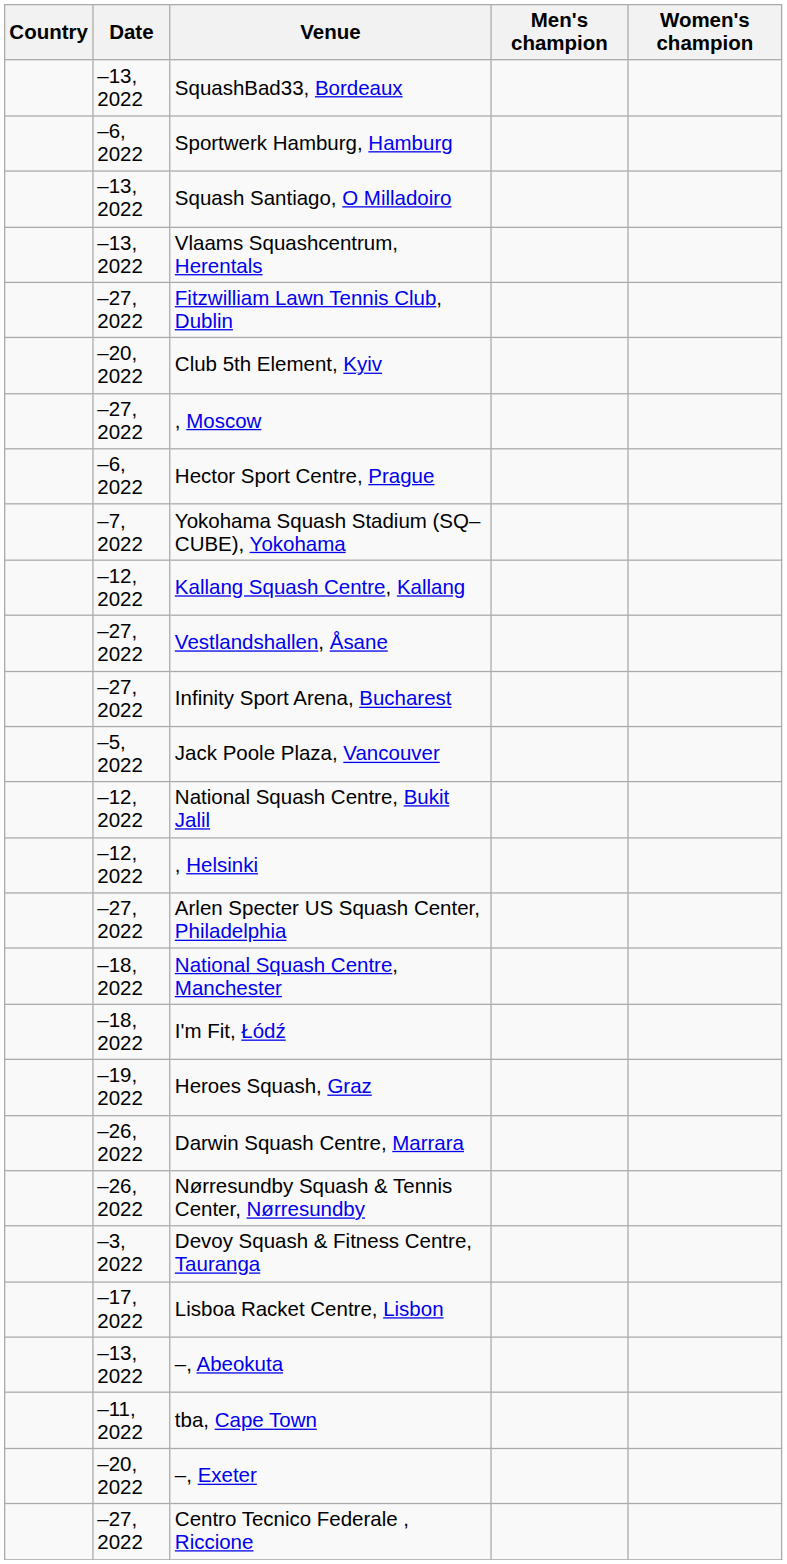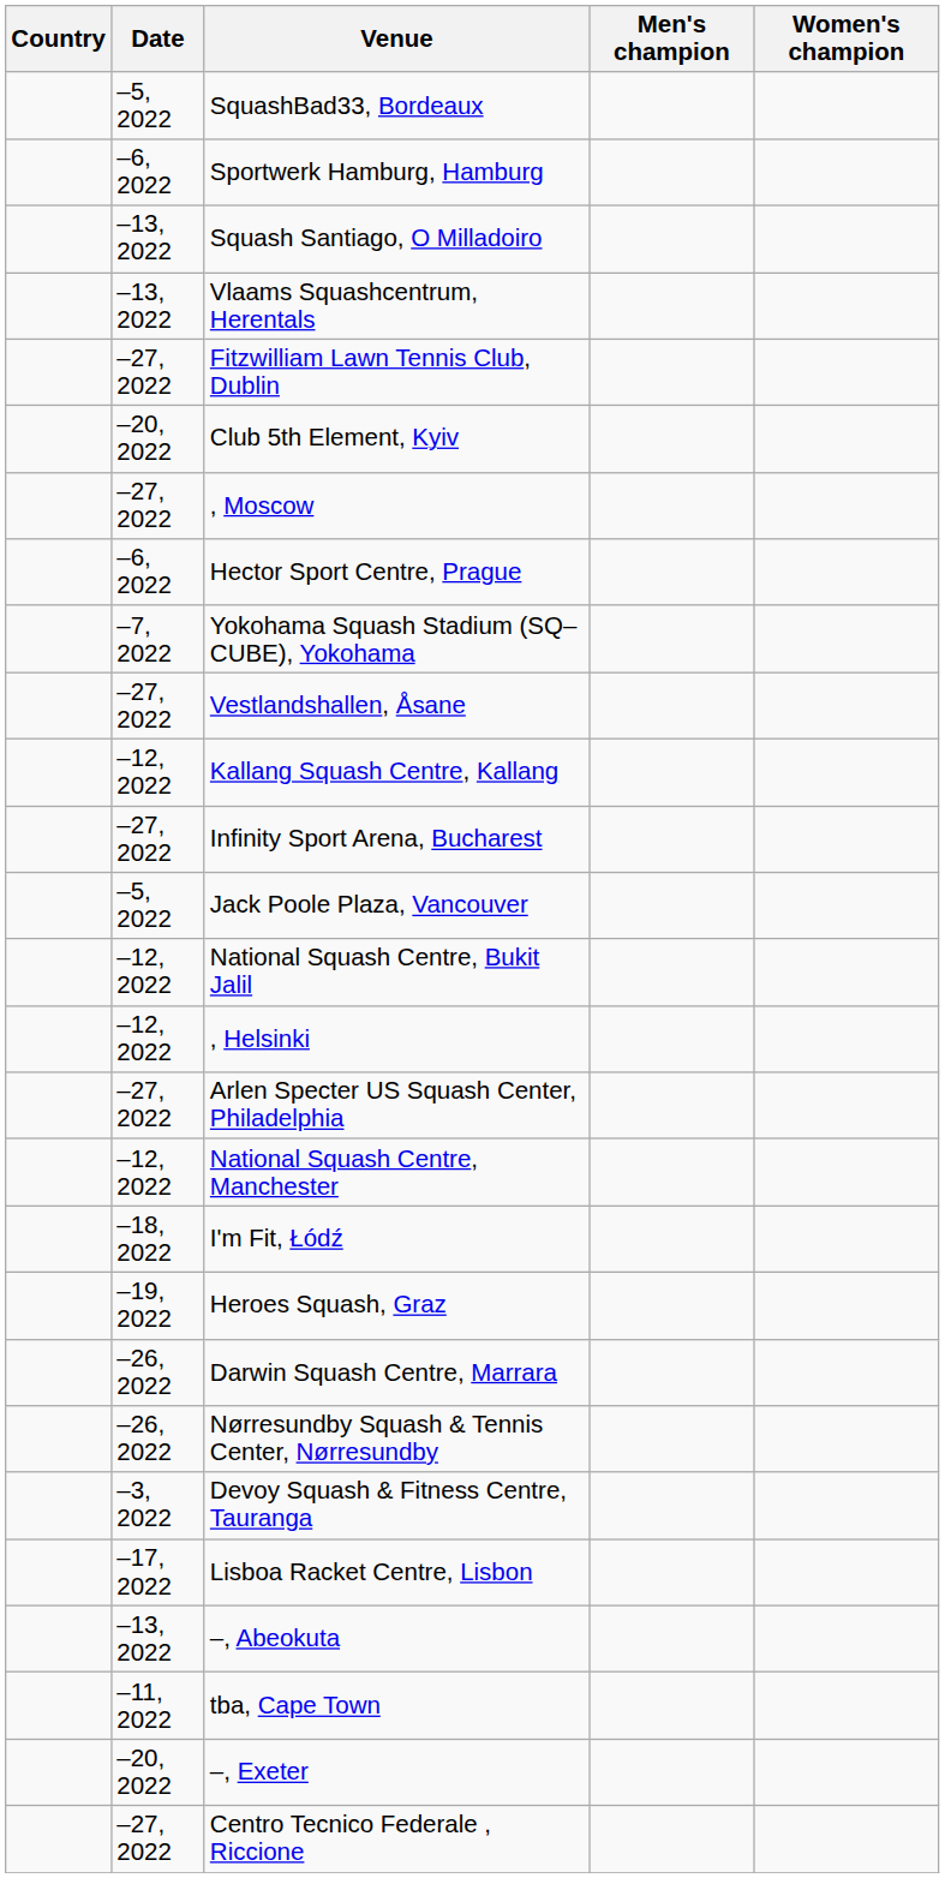 <table class="wikitable sortable">
 <tr>
 <th>Country</th>
 <th>Date</th>
 <th>Venue</th>
 <th>Men's champion</th>
 <th>Women's champion</th>
 </tr>
 <tr>
 <td></td>
-<td>–13, 2022</td>
+<td>–5, 2022</td>
 <td>SquashBad33, <a href='#'>Bordeaux</a></td>
 <td></td>
 <td></td>
 </tr>
 <tr>
 <td></td>
 <td>–6, 2022</td>
 <td>Sportwerk Hamburg, <a href='#'>Hamburg</a></td>
 <td></td>
 <td></td>
 </tr>
 <tr>
 <td></td>
 <td>–13, 2022</td>
 <td>Squash Santiago, <a href='#'>O Milladoiro</a></td>
 <td></td>
 <td></td>
 </tr>
 <tr>
 <td></td>
 <td>–13, 2022</td>
 <td>Vlaams Squashcentrum, <a href='#'>Herentals</a></td>
 <td></td>
 <td></td>
 </tr>
 <tr>
 <td></td>
 <td>–27, 2022</td>
 <td><a href='#'>Fitzwilliam Lawn Tennis Club</a>, <a href='#'>Dublin</a></td>
 <td></td>
 <td></td>
 </tr>
 <tr>
 <td></td>
 <td>–20, 2022</td>
 <td>Club 5th Element, <a href='#'>Kyiv</a></td>
 <td></td>
 <td></td>
 </tr>
 <tr>
 <td></td>
 <td>–27, 2022</td>
 <td>, <a href='#'>Moscow</a></td>
 <td></td>
 <td></td>
 </tr>
 <tr>
 <td></td>
 <td>–6, 2022</td>
 <td>Hector Sport Centre, <a href='#'>Prague</a></td>
 <td></td>
 <td></td>
 </tr>
 <tr>
 <td></td>
 <td>–7, 2022</td>
 <td>Yokohama Squash Stadium (SQ‒CUBE), <a href='#'>Yokohama</a></td>
 <td></td>
 <td></td>
 </tr>
 <tr>
 <td></td>
-<td>–12, 2022</td>
-<td><a href='#'>Kallang Squash Centre</a>, <a href='#'>Kallang</a></td>
+<td>–27, 2022</td>
+<td><a href='#'>Vestlandshallen</a>, <a href='#'>Åsane</a></td>
 <td></td>
 <td></td>
 </tr>
 <tr>
 <td></td>
-<td>–27, 2022</td>
-<td><a href='#'>Vestlandshallen</a>, <a href='#'>Åsane</a></td>
+<td>–12, 2022</td>
+<td><a href='#'>Kallang Squash Centre</a>, <a href='#'>Kallang</a></td>
 <td></td>
 <td></td>
 </tr>
 <tr>
 <td></td>
 <td>–27, 2022</td>
 <td>Infinity Sport Arena, <a href='#'>Bucharest</a></td>
 <td></td>
 <td></td>
 </tr>
 <tr>
 <td></td>
 <td>–5, 2022</td>
 <td>Jack Poole Plaza, <a href='#'>Vancouver</a></td>
 <td></td>
 <td></td>
 </tr>
 <tr>
 <td></td>
 <td>–12, 2022</td>
 <td>National Squash Centre, <a href='#'>Bukit Jalil</a></td>
 <td></td>
 <td></td>
 </tr>
 <tr>
 <td></td>
 <td>–12, 2022</td>
 <td>, <a href='#'>Helsinki</a></td>
 <td> </td>
 <td></td>
 </tr>
 <tr>
 <td></td>
 <td>–27, 2022</td>
 <td>Arlen Specter US Squash Center, <a href='#'>Philadelphia</a></td>
 <td></td>
 <td></td>
 </tr>
 <tr>
 <td></td>
-<td>–18, 2022</td>
+<td>–12, 2022</td>
 <td><a href='#'>National Squash Centre</a>, <a href='#'>Manchester</a></td>
 <td></td>
 <td></td>
 </tr>
 <tr>
 <td></td>
 <td>–18, 2022</td>
 <td>I'm Fit, <a href='#'>Łódź</a></td>
 <td></td>
 <td></td>
 </tr>
 <tr>
 <td></td>
 <td>–19, 2022</td>
 <td>Heroes Squash, <a href='#'>Graz</a></td>
 <td></td>
 <td></td>
 </tr>
 <tr>
 <td></td>
 <td>–26, 2022</td>
 <td>Darwin Squash Centre, <a href='#'>Marrara</a></td>
 <td></td>
 <td></td>
 </tr>
 <tr>
 <td></td>
 <td>–26, 2022</td>
 <td>Nørresundby Squash & Tennis Center, <a href='#'>Nørresundby</a></td>
 <td></td>
 <td></td>
 </tr>
 <tr>
 <td></td>
 <td>–3, 2022</td>
 <td>Devoy Squash & Fitness Centre, <a href='#'>Tauranga</a></td>
 <td></td>
 <td></td>
 </tr>
 <tr>
 <td></td>
 <td>–17, 2022</td>
 <td>Lisboa Racket Centre, <a href='#'>Lisbon</a></td>
 <td></td>
 <td></td>
 </tr>
 <tr>
 <td></td>
 <td>–13, 2022</td>
 <td>–, <a href='#'>Abeokuta</a></td>
 <td></td>
 <td></td>
 </tr>
 <tr>
 <td></td>
 <td>–11, 2022</td>
 <td>tba, <a href='#'>Cape Town</a></td>
 <td></td>
 <td></td>
 </tr>
 <tr>
 <td></td>
 <td>–20, 2022</td>
 <td>–, <a href='#'>Exeter</a></td>
 <td></td>
 <td></td>
 </tr>
 <tr>
 <td></td>
 <td>–27, 2022</td>
 <td>Centro Tecnico Federale , <a href='#'>Riccione</a></td>
 <td></td>
 <td><br></td>
 </tr>
 </table>
